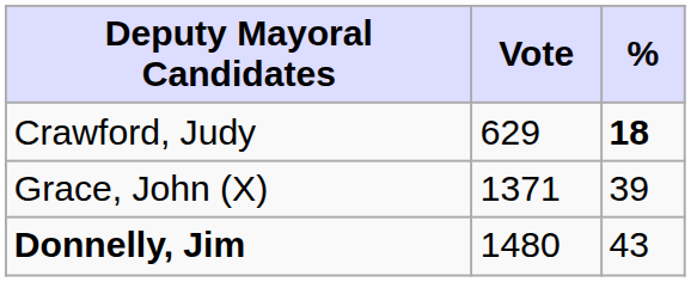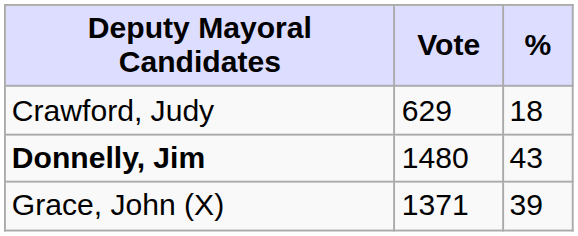 <table class="wikitable">
 <tr>
 <th style="background:#ddf; width:200px;">Deputy Mayoral Candidates </th>
 <th style="background:#ddf; width:50px;">Vote</th>
 <th style="background:#ddf; width:30px;">%</th>
 </tr>
 <tr>
 <td>Crawford, Judy</td>
 <td>629</td>
-<td><strong>18</strong></td>
+<td>18</td>
+</tr>
+<tr>
+<td><strong>Donnelly, Jim</strong></td>
+<td>1480</td>
+<td>43</td>
 </tr>
 <tr>
 <td>Grace, John (X)</td>
 <td>1371</td>
 <td>39</td>
 </tr>
-<tr>
-<td><strong>Donnelly, Jim</strong></td>
-<td>1480</td>
-<td>43</td>
-</tr>
 </table>
